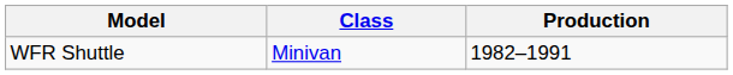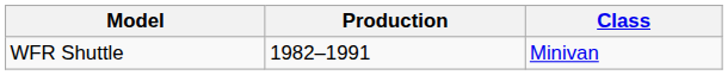 <table class="wikitable">
 <tr>
 <th style="width:200px;">Model</th>
+<th style="width:200px;">Production</th>
 <th style="width:150px;"><a href='#'>Class</a></th>
-<th style="width:200px;">Production</th>
 </tr>
 <tr>
 <td valign="top">WFR Shuttle</td>
+<td valign="top">1982–1991</td>
 <td valign="top"><a href='#'>Minivan</a></td>
-<td valign="top">1982–1991</td>
 </tr>
 </table>
